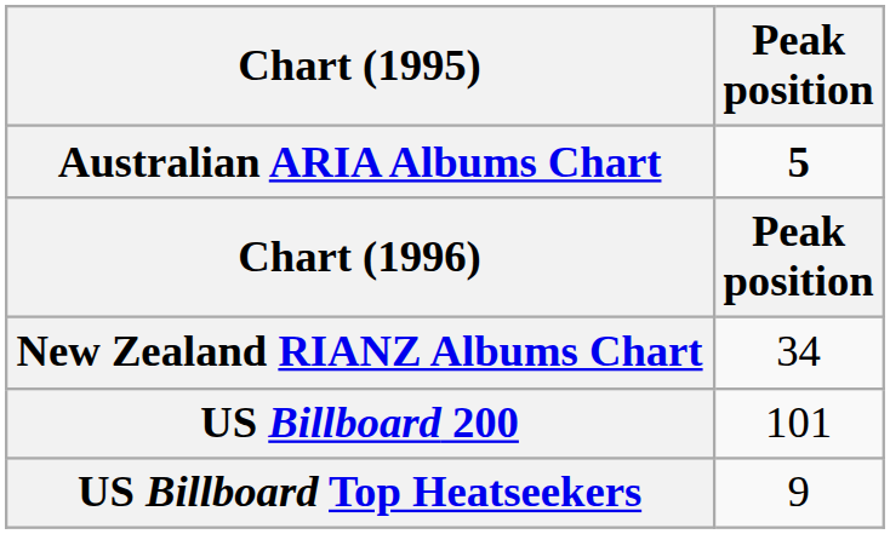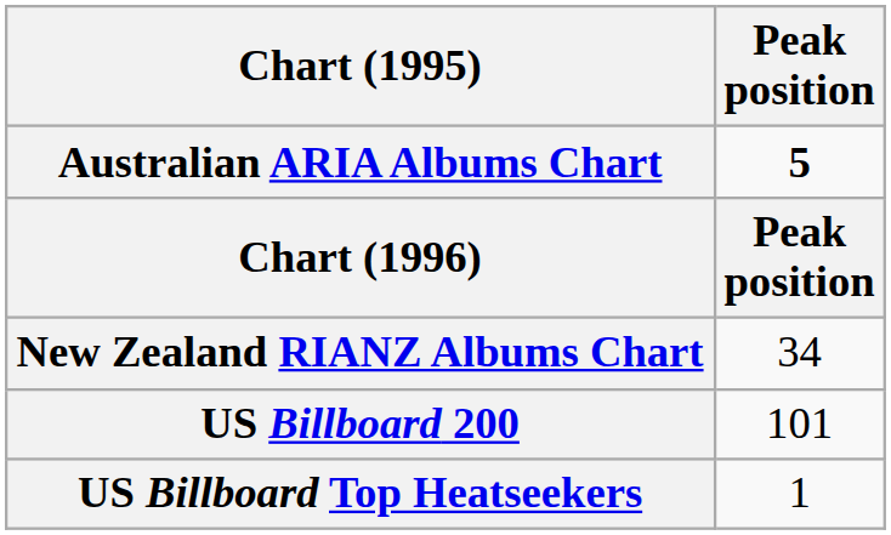 <table class="wikitable sortable plainrowheaders">
 <tr>
 <th scope="col">Chart (1995)</th>
 <th scope="col">Peak<br>position</th>
 </tr>
 <tr>
 <th scope="row">Australian <a href='#'>ARIA Albums Chart</a></th>
 <td align="center"><strong>5</strong></td>
 </tr>
 <tr>
 <th scope="col">Chart (1996)</th>
 <th scope="col">Peak<br>position</th>
 </tr>
 <tr>
 <th scope="row">New Zealand <a href='#'>RIANZ Albums Chart</a></th>
 <td align="center">34</td>
 </tr>
 <tr>
 <th scope="row">US <a href='#'><em>Billboard</em> 200</a></th>
 <td align="center">101</td>
 </tr>
 <tr>
 <th scope="row">US <em>Billboard</em> <a href='#'>Top Heatseekers</a></th>
-<td align="center">9</td>
+<td align="center">1</td>
 </tr>
 </table>
